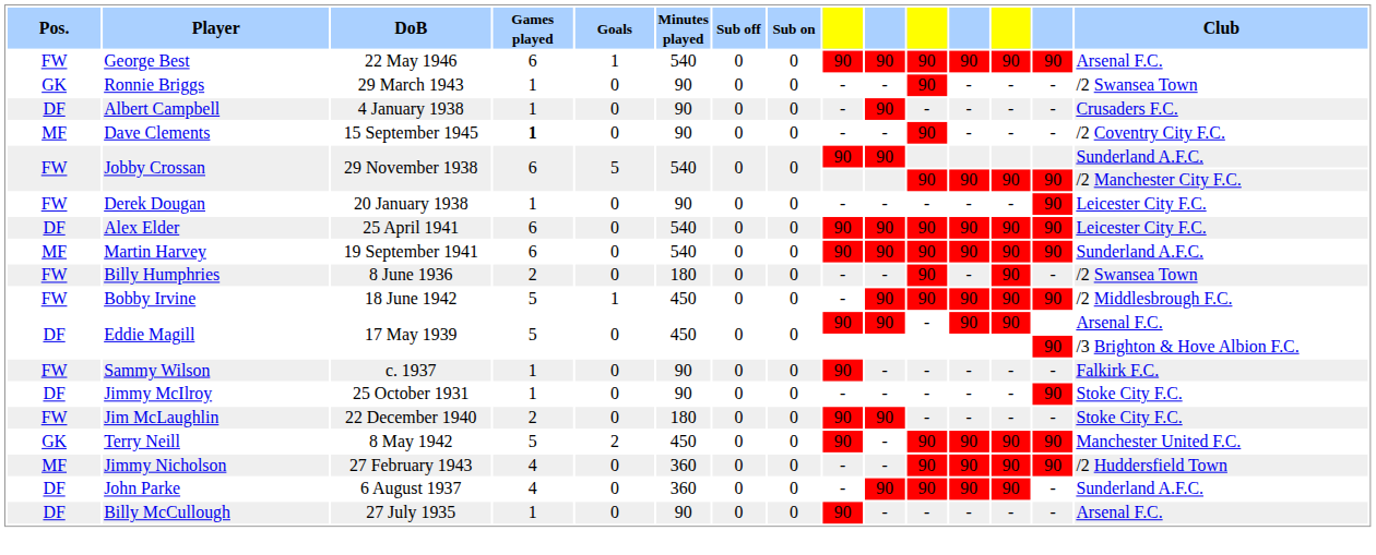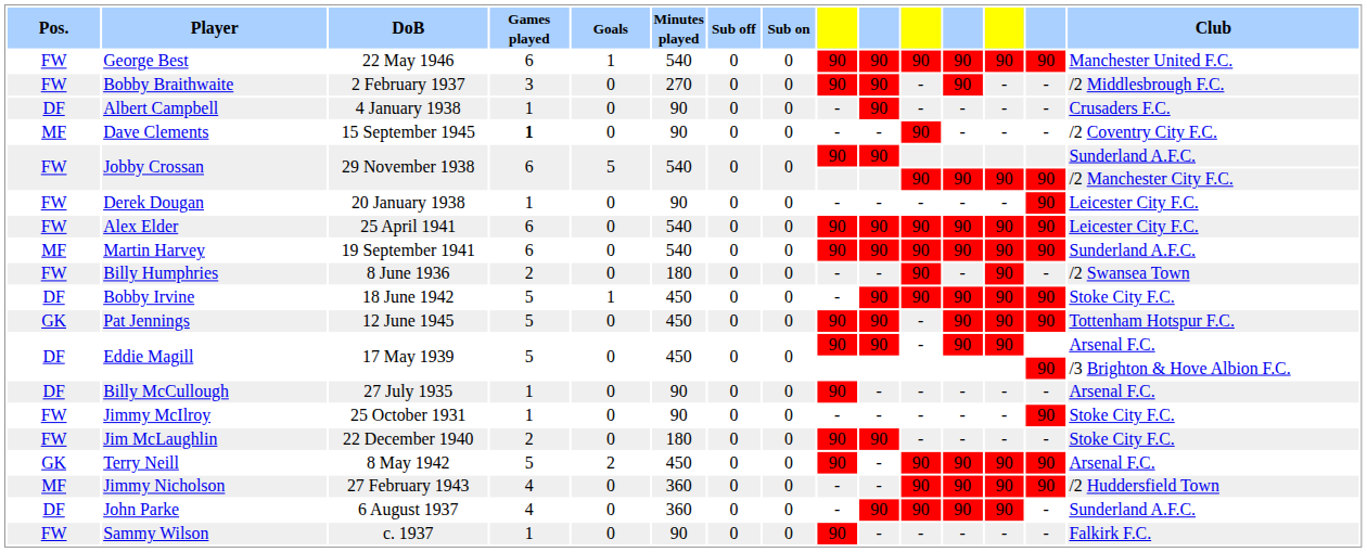 <table border="0" width="100%" style="border: 1px solid #999; background-color:#FFFFFF; text-align:center">
 <tr align="center" bgcolor="#AAD0FF">
 <th width=7%>Pos.</th>
 <th width=17%>Player</th>
 <th width=12%>DoB</th>
 <th width=6%><small>Games<br>played</small></th>
 <th width=6%><small>Goals</small></th>
 <th width=4%><small>Minutes<br>played</small></th>
 <th width=4%><small>Sub off</small></th>
 <th width=4%><small>Sub on</small></th>
 <th width=3% bgcolor=yellow></th>
 <th width=3%></th>
 <th width=3% bgcolor=yellow></th>
 <th width=3%></th>
 <th width=3% bgcolor=yellow></th>
 <th width=3%></th>
 <th width=30%>Club</th>
 </tr>
 <tr>
 <td><a href='#'>FW</a></td>
 <td align="left"><a href='#'>George Best</a></td>
 <td>22 May 1946</td>
 <td>6</td>
 <td>1</td>
 <td>540</td>
 <td>0</td>
 <td>0</td>
 <td bgcolor=red>90</td>
 <td bgcolor=red>90</td>
 <td bgcolor=red>90</td>
 <td bgcolor=red>90</td>
 <td bgcolor=red>90</td>
 <td bgcolor=red>90</td>
-<td align="left"> <a href='#'>Arsenal F.C.</a></td>
+<td align="left"> <a href='#'>Manchester United F.C.</a></td>
 </tr>
-<tr>
-<td><a href='#'>GK</a></td>
-<td align="left"><a href='#'>Ronnie Briggs</a></td>
-<td>29 March 1943</td>
-<td>1</td>
+<tr bgcolor="#EFEFEF">
+<td><a href='#'>FW</a></td>
+<td align="left"><a href='#'>Bobby Braithwaite</a></td>
+<td>2 February 1937</td>
+<td>3</td>
 <td>0</td>
-<td>90</td>
+<td>270</td>
 <td>0</td>
 <td>0</td>
-<td>-</td>
+<td bgcolor=red>90</td>
+<td bgcolor=red>90</td>
 <td>-</td>
 <td bgcolor=red>90</td>
 <td>-</td>
 <td>-</td>
-<td>-</td>
-<td align="left">/2 <a href='#'>Swansea Town</a></td>
+<td align="left">/2 <a href='#'>Middlesbrough F.C.</a></td>
 </tr>
 <tr bgcolor="#EFEFEF">
 <td><a href='#'>DF</a></td>
 <td align="left"><a href='#'>Albert Campbell</a></td>
 <td>4 January 1938</td>
 <td>1</td>
 <td>0</td>
 <td>90</td>
 <td>0</td>
 <td>0</td>
 <td>-</td>
 <td bgcolor=red>90</td>
 <td>-</td>
 <td>-</td>
 <td>-</td>
 <td>-</td>
 <td align="left"> <a href='#'>Crusaders F.C.</a></td>
 </tr>
 <tr>
 <td><a href='#'>MF</a></td>
 <td align="left"><a href='#'>Dave Clements</a></td>
 <td>15 September 1945</td>
 <td><strong>1</strong></td>
 <td>0</td>
 <td>90</td>
 <td>0</td>
 <td>0</td>
 <td>-</td>
 <td>-</td>
 <td bgcolor=red>90</td>
 <td>-</td>
 <td>-</td>
 <td>-</td>
 <td align="left">/2 <a href='#'>Coventry City F.C.</a></td>
 </tr>
 <tr bgcolor="#EFEFEF">
 <td rowspan=2><a href='#'>FW</a></td>
 <td align="left" rowspan=2><a href='#'>Jobby Crossan</a></td>
 <td rowspan=2>29 November 1938</td>
 <td rowspan=2>6</td>
 <td rowspan=2>5</td>
 <td rowspan=2>540</td>
 <td rowspan=2>0</td>
 <td rowspan=2>0</td>
 <td bgcolor=red>90</td>
 <td bgcolor=red>90</td>
 <td></td>
 <td></td>
 <td></td>
 <td></td>
 <td align="left"> <a href='#'>Sunderland A.F.C.</a></td>
 </tr>
 <tr bgcolor="#EFEFEF">
 <td></td>
 <td></td>
 <td bgcolor=red>90</td>
 <td bgcolor=red>90</td>
 <td bgcolor=red>90</td>
 <td bgcolor=red>90</td>
 <td align="left">/2 <a href='#'>Manchester City F.C.</a></td>
 </tr>
 <tr>
 <td><a href='#'>FW</a></td>
 <td align="left"><a href='#'>Derek Dougan</a></td>
 <td>20 January 1938</td>
 <td>1</td>
 <td>0</td>
 <td>90</td>
 <td>0</td>
 <td>0</td>
 <td>-</td>
 <td>-</td>
 <td>-</td>
 <td>-</td>
 <td>-</td>
 <td bgcolor=red>90</td>
 <td align="left"> <a href='#'>Leicester City F.C.</a></td>
 </tr>
 <tr bgcolor="#EFEFEF">
-<td><a href='#'>DF</a></td>
+<td><a href='#'>FW</a></td>
 <td align="left"><a href='#'>Alex Elder</a></td>
 <td>25 April 1941</td>
 <td>6</td>
 <td>0</td>
 <td>540</td>
 <td>0</td>
 <td>0</td>
 <td bgcolor=red>90</td>
 <td bgcolor=red>90</td>
 <td bgcolor=red>90</td>
 <td bgcolor=red>90</td>
 <td bgcolor=red>90</td>
 <td bgcolor=red>90</td>
 <td align="left"> <a href='#'>Leicester City F.C.</a></td>
 </tr>
 <tr>
 <td><a href='#'>MF</a></td>
 <td align="left"><a href='#'>Martin Harvey</a></td>
 <td>19 September 1941</td>
 <td>6</td>
 <td>0</td>
 <td>540</td>
 <td>0</td>
 <td>0</td>
 <td bgcolor=red>90</td>
 <td bgcolor=red>90</td>
 <td bgcolor=red>90</td>
 <td bgcolor=red>90</td>
 <td bgcolor=red>90</td>
 <td bgcolor=red>90</td>
 <td align="left"> <a href='#'>Sunderland A.F.C.</a></td>
 </tr>
 <tr bgcolor="#EFEFEF">
 <td><a href='#'>FW</a></td>
 <td align="left"><a href='#'>Billy Humphries</a></td>
 <td>8 June 1936</td>
 <td>2</td>
 <td>0</td>
 <td>180</td>
 <td>0</td>
 <td>0</td>
 <td>-</td>
 <td>-</td>
 <td bgcolor=red>90</td>
 <td>-</td>
 <td bgcolor=red>90</td>
 <td>-</td>
 <td align="left">/2 <a href='#'>Swansea Town</a></td>
 </tr>
 <tr>
-<td><a href='#'>FW</a></td>
+<td><a href='#'>DF</a></td>
 <td align="left"><a href='#'>Bobby Irvine</a></td>
 <td>18 June 1942</td>
 <td>5</td>
 <td>1</td>
 <td>450</td>
 <td>0</td>
 <td>0</td>
 <td>-</td>
 <td bgcolor=red>90</td>
 <td bgcolor=red>90</td>
 <td bgcolor=red>90</td>
 <td bgcolor=red>90</td>
 <td bgcolor=red>90</td>
-<td align="left">/2 <a href='#'>Middlesbrough F.C.</a></td>
+<td align="left"> <a href='#'>Stoke City F.C.</a></td>
+</tr>
+<tr bgcolor="#EFEFEF">
+<td><a href='#'>GK</a></td>
+<td align="left"><a href='#'>Pat Jennings</a></td>
+<td>12 June 1945</td>
+<td>5</td>
+<td>0</td>
+<td>450</td>
+<td>0</td>
+<td>0</td>
+<td bgcolor=red>90</td>
+<td bgcolor=red>90</td>
+<td>-</td>
+<td bgcolor=red>90</td>
+<td bgcolor=red>90</td>
+<td bgcolor=red>90</td>
+<td align="left"> <a href='#'>Tottenham Hotspur F.C.</a></td>
 </tr>
 <tr>
 <td rowspan=2><a href='#'>DF</a></td>
 <td align="left" rowspan=2><a href='#'>Eddie Magill</a></td>
 <td rowspan=2>17 May 1939</td>
 <td rowspan=2>5</td>
 <td rowspan=2>0</td>
 <td rowspan=2>450</td>
 <td rowspan=2>0</td>
 <td rowspan=2>0</td>
 <td bgcolor=red>90</td>
 <td bgcolor=red>90</td>
 <td>-</td>
 <td bgcolor=red>90</td>
 <td bgcolor=red>90</td>
 <td></td>
 <td align="left"> <a href='#'>Arsenal F.C.</a></td>
 </tr>
 <tr>
 <td></td>
 <td></td>
 <td></td>
 <td></td>
 <td></td>
 <td bgcolor=red>90</td>
 <td align="left">/3 <a href='#'>Brighton & Hove Albion F.C.</a></td>
 </tr>
 <tr bgcolor="#EFEFEF">
-<td><a href='#'>FW</a></td>
-<td align="left"><a href='#'>Sammy Wilson</a></td>
-<td>c. 1937</td>
+<td><a href='#'>DF</a></td>
+<td align="left"><a href='#'>Billy McCullough</a></td>
+<td>27 July 1935</td>
 <td>1</td>
 <td>0</td>
 <td>90</td>
 <td>0</td>
 <td>0</td>
 <td bgcolor=red>90</td>
 <td>-</td>
 <td>-</td>
 <td>-</td>
 <td>-</td>
 <td>-</td>
-<td align="left"> <a href='#'>Falkirk F.C.</a></td>
+<td align="left"> <a href='#'>Arsenal F.C.</a></td>
 </tr>
 <tr>
-<td><a href='#'>DF</a></td>
+<td><a href='#'>FW</a></td>
 <td align="left"><a href='#'>Jimmy McIlroy</a></td>
 <td>25 October 1931</td>
 <td>1</td>
 <td>0</td>
 <td>90</td>
 <td>0</td>
 <td>0</td>
 <td>-</td>
 <td>-</td>
 <td>-</td>
 <td>-</td>
 <td>-</td>
 <td bgcolor=red>90</td>
 <td align="left"> <a href='#'>Stoke City F.C.</a></td>
 </tr>
 <tr bgcolor="#EFEFEF">
 <td><a href='#'>FW</a></td>
 <td align="left"><a href='#'>Jim McLaughlin</a></td>
 <td>22 December 1940</td>
 <td>2</td>
 <td>0</td>
 <td>180</td>
 <td>0</td>
 <td>0</td>
 <td bgcolor=red>90</td>
 <td bgcolor=red>90</td>
 <td>-</td>
 <td>-</td>
 <td>-</td>
 <td>-</td>
 <td align="left"> <a href='#'>Stoke City F.C.</a></td>
 </tr>
 <tr>
 <td><a href='#'>GK</a></td>
 <td align="left"><a href='#'>Terry Neill</a></td>
 <td>8 May 1942</td>
 <td>5</td>
 <td>2</td>
 <td>450</td>
 <td>0</td>
 <td>0</td>
 <td bgcolor=red>90</td>
 <td>-</td>
 <td bgcolor=red>90</td>
 <td bgcolor=red>90</td>
 <td bgcolor=red>90</td>
 <td bgcolor=red>90</td>
-<td align="left"> <a href='#'>Manchester United F.C.</a></td>
+<td align="left"> <a href='#'>Arsenal F.C.</a></td>
 </tr>
 <tr bgcolor="#EFEFEF">
 <td><a href='#'>MF</a></td>
 <td align="left"><a href='#'>Jimmy Nicholson</a></td>
 <td>27 February 1943</td>
 <td>4</td>
 <td>0</td>
 <td>360</td>
 <td>0</td>
 <td>0</td>
 <td>-</td>
 <td>-</td>
 <td bgcolor=red>90</td>
 <td bgcolor=red>90</td>
 <td bgcolor=red>90</td>
 <td bgcolor=red>90</td>
 <td align="left">/2 <a href='#'>Huddersfield Town</a></td>
 </tr>
 <tr>
 <td><a href='#'>DF</a></td>
 <td align="left"><a href='#'>John Parke</a></td>
 <td>6 August 1937</td>
 <td>4</td>
 <td>0</td>
 <td>360</td>
 <td>0</td>
 <td>0</td>
 <td>-</td>
 <td bgcolor=red>90</td>
 <td bgcolor=red>90</td>
 <td bgcolor=red>90</td>
 <td bgcolor=red>90</td>
 <td>-</td>
 <td align="left"> <a href='#'>Sunderland A.F.C.</a></td>
 </tr>
 <tr bgcolor="#EFEFEF">
-<td><a href='#'>DF</a></td>
-<td align="left"><a href='#'>Billy McCullough</a></td>
-<td>27 July 1935</td>
+<td><a href='#'>FW</a></td>
+<td align="left"><a href='#'>Sammy Wilson</a></td>
+<td>c. 1937</td>
 <td>1</td>
 <td>0</td>
 <td>90</td>
 <td>0</td>
 <td>0</td>
 <td bgcolor=red>90</td>
 <td>-</td>
 <td>-</td>
 <td>-</td>
 <td>-</td>
 <td>-</td>
-<td align="left"> <a href='#'>Arsenal F.C.</a></td>
+<td align="left"> <a href='#'>Falkirk F.C.</a></td>
 </tr>
 </table>
